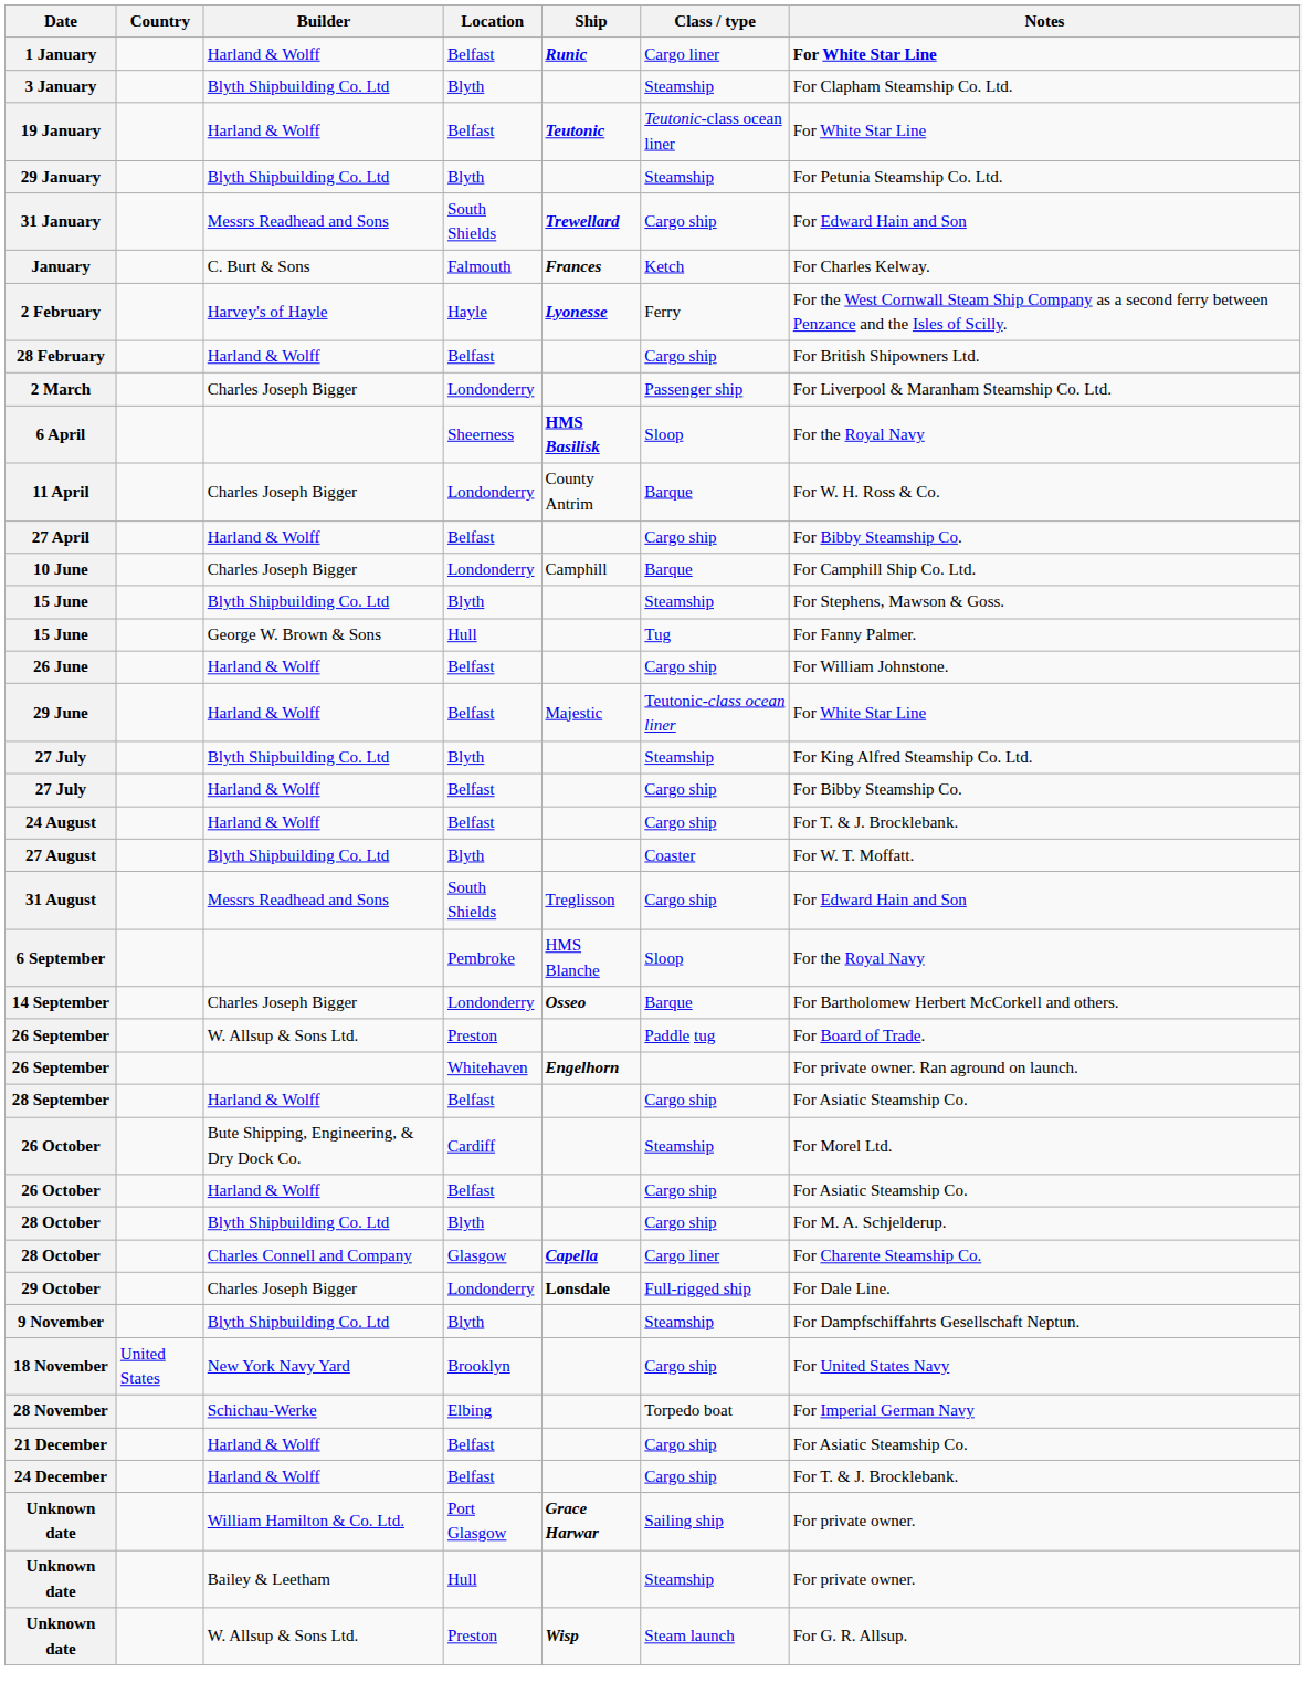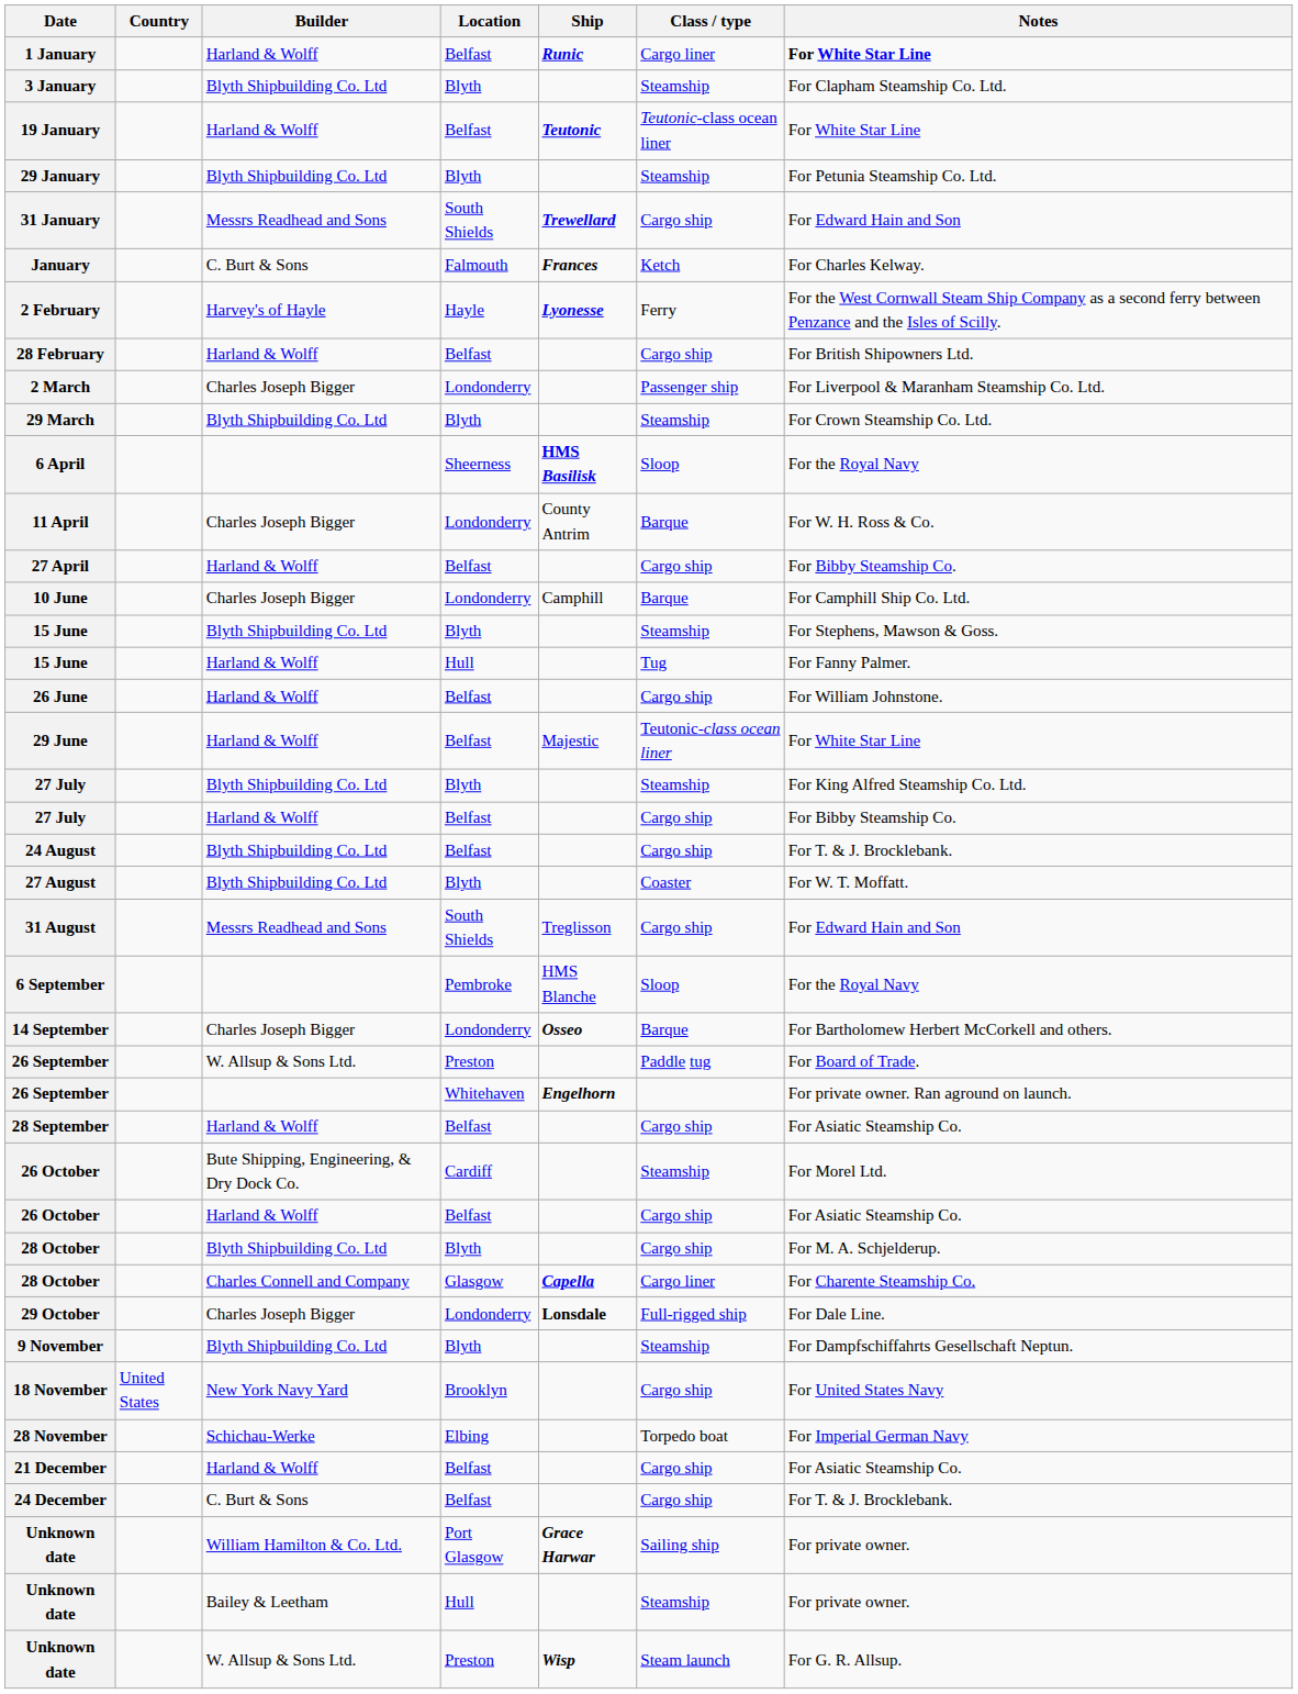 <table class="wikitable sortable" style="font-size:1.00em; line-height:1.5em;">
 <tr>
 <th width="100">Date</th>
 <th>Country</th>
 <th>Builder</th>
 <th>Location</th>
 <th>Ship</th>
 <th>Class / type</th>
 <th>Notes</th>
 </tr>
 <tr>
 <th>1 January</th>
 <td></td>
 <td><a href='#'>Harland & Wolff</a></td>
 <td><a href='#'>Belfast</a></td>
 <td><strong><em><a href='#'>Runic</a></em></strong></td>
 <td><a href='#'>Cargo liner</a></td>
 <td><strong>For <a href='#'>White Star Line</a></strong></td>
 </tr>
 <tr ---->
 <th>3 January</th>
 <td></td>
 <td><a href='#'>Blyth Shipbuilding Co. Ltd</a></td>
 <td><a href='#'>Blyth</a></td>
 <td><strong></strong></td>
 <td><a href='#'>Steamship</a></td>
 <td>For Clapham Steamship Co. Ltd.</td>
 </tr>
 <tr>
 <th>19 January</th>
 <td></td>
 <td><a href='#'>Harland & Wolff</a></td>
 <td><a href='#'>Belfast</a></td>
 <td><strong><em><a href='#'>Teutonic</a></em></strong></td>
 <td><a href='#'><em>Teutonic</em>-class ocean liner</a></td>
 <td>For <a href='#'>White Star Line</a></td>
 </tr>
 <tr ---->
 <th>29 January</th>
 <td></td>
 <td><a href='#'>Blyth Shipbuilding Co. Ltd</a></td>
 <td><a href='#'>Blyth</a></td>
 <td><strong></strong></td>
 <td><a href='#'>Steamship</a></td>
 <td>For Petunia Steamship Co. Ltd.</td>
 </tr>
 <tr>
 <th>31 January</th>
 <td></td>
 <td><a href='#'>Messrs Readhead and Sons</a></td>
 <td><a href='#'>South Shields</a></td>
 <td><strong><em><a href='#'>Trewellard</a></em></strong></td>
 <td><a href='#'>Cargo ship</a></td>
 <td>For <a href='#'>Edward Hain and Son</a></td>
 </tr>
 <tr --->
 <th>January</th>
 <td></td>
 <td>C. Burt & Sons</td>
 <td><a href='#'>Falmouth</a></td>
 <td><strong><em>Frances</em></strong></td>
 <td><a href='#'>Ketch</a></td>
 <td>For Charles Kelway.</td>
 </tr>
 <tr>
 <th>2 February</th>
 <td></td>
 <td><a href='#'>Harvey's of Hayle</a></td>
 <td><a href='#'>Hayle</a></td>
 <td><strong><em><a href='#'>Lyonesse</a></em></strong></td>
 <td>Ferry</td>
 <td>For the <a href='#'>West Cornwall Steam Ship Company</a> as a second ferry between <a href='#'>Penzance</a> and the <a href='#'>Isles of Scilly</a>.</td>
 </tr>
 <tr ---->
 <th>28 February</th>
 <td></td>
 <td><a href='#'>Harland & Wolff</a></td>
 <td><a href='#'>Belfast</a></td>
 <td><strong></strong></td>
 <td><a href='#'>Cargo ship</a></td>
 <td>For British Shipowners Ltd.</td>
 </tr>
 <tr ---->
 <th>2 March</th>
 <td></td>
 <td>Charles Joseph Bigger</td>
 <td><a href='#'>Londonderry</a></td>
 <td><strong></strong></td>
 <td><a href='#'>Passenger ship</a></td>
 <td>For Liverpool & Maranham Steamship Co. Ltd.</td>
 </tr>
 <tr ---->
+<th>29 March</th>
+<td></td>
+<td><a href='#'>Blyth Shipbuilding Co. Ltd</a></td>
+<td><a href='#'>Blyth</a></td>
+<td><strong></strong></td>
+<td><a href='#'>Steamship</a></td>
+<td>For Crown Steamship Co. Ltd.</td>
+</tr>
+<tr ---->
 <th>6 April</th>
 <td></td>
 <td></td>
 <td><a href='#'>Sheerness</a></td>
 <td><a href='#'><strong>HMS<em> Basilisk<strong><em></a></td>
 <td><a href='#'>Sloop</a></td>
 <td>For the <a href='#'>Royal Navy</a></td>
 </tr>
 <tr ---->
 <th>11 April</th>
 <td></td>
 <td>Charles Joseph Bigger</td>
 <td><a href='#'>Londonderry</a></td>
 <td></em></strong>County Antrim<strong><em></td>
 <td><a href='#'>Barque</a></td>
 <td>For W. H. Ross & Co.</td>
 </tr>
 <tr ---->
 <th>27 April</th>
 <td></td>
 <td><a href='#'>Harland & Wolff</a></td>
 <td><a href='#'>Belfast</a></td>
 <td></strong><strong></td>
 <td><a href='#'>Cargo ship</a></td>
 <td>For <a href='#'>Bibby Steamship Co</a>.</td>
 </tr>
 <tr ---->
 <th>10 June</th>
 <td></td>
 <td>Charles Joseph Bigger</td>
 <td><a href='#'>Londonderry</a></td>
 <td></em></strong>Camphill<strong><em></td>
 <td><a href='#'>Barque</a></td>
 <td>For Camphill Ship Co. Ltd.</td>
 </tr>
 <tr ---->
 <th>15 June</th>
 <td></td>
 <td><a href='#'>Blyth Shipbuilding Co. Ltd</a></td>
 <td><a href='#'>Blyth</a></td>
 <td></strong><strong></td>
 <td><a href='#'>Steamship</a></td>
 <td>For Stephens, Mawson & Goss.</td>
 </tr>
 <tr --->
 <th>15 June</th>
 <td></td>
-<td>George W. Brown & Sons</td>
+<td><a href='#'>Harland & Wolff</a></td>
 <td><a href='#'>Hull</a></td>
 <td></strong><strong></td>
 <td><a href='#'>Tug</a></td>
 <td>For Fanny Palmer.</td>
 </tr>
 <tr ---->
 <th>26 June</th>
 <td></td>
 <td><a href='#'>Harland & Wolff</a></td>
 <td><a href='#'>Belfast</a></td>
 <td></strong><strong></td>
 <td><a href='#'>Cargo ship</a></td>
 <td>For William Johnstone.</td>
 </tr>
 <tr>
 <th>29 June</th>
 <td></td>
 <td><a href='#'>Harland & Wolff</a></td>
 <td><a href='#'>Belfast</a></td>
 <td></em></strong><a href='#'>Majestic</a><strong><em></td>
 <td><a href='#'></em>Teutonic<em>-class ocean liner</a></td>
 <td>For <a href='#'>White Star Line</a></td>
 </tr>
 <tr ---->
 <th>27 July</th>
 <td></td>
 <td><a href='#'>Blyth Shipbuilding Co. Ltd</a></td>
 <td><a href='#'>Blyth</a></td>
 <td></strong><strong></td>
 <td><a href='#'>Steamship</a></td>
 <td>For King Alfred Steamship Co. Ltd.</td>
 </tr>
 <tr ---->
 <th>27 July</th>
 <td></td>
 <td><a href='#'>Harland & Wolff</a></td>
 <td><a href='#'>Belfast</a></td>
 <td></strong><strong></td>
 <td><a href='#'>Cargo ship</a></td>
 <td>For Bibby Steamship Co.</td>
 </tr>
 <tr ---->
 <th>24 August</th>
 <td></td>
-<td><a href='#'>Harland & Wolff</a></td>
+<td><a href='#'>Blyth Shipbuilding Co. Ltd</a></td>
 <td><a href='#'>Belfast</a></td>
 <td></strong><strong></td>
 <td><a href='#'>Cargo ship</a></td>
 <td>For T. & J. Brocklebank.</td>
 </tr>
 <tr ---->
 <th>27 August</th>
 <td></td>
 <td><a href='#'>Blyth Shipbuilding Co. Ltd</a></td>
 <td><a href='#'>Blyth</a></td>
 <td></strong><strong></td>
 <td><a href='#'>Coaster</a></td>
 <td>For W. T. Moffatt.</td>
 </tr>
 <tr ---->
 <th>31 August</th>
 <td></td>
 <td><a href='#'>Messrs Readhead and Sons</a></td>
 <td><a href='#'>South Shields</a></td>
 <td></em></strong><a href='#'>Treglisson</a><strong><em></td>
 <td><a href='#'>Cargo ship</a></td>
 <td>For <a href='#'>Edward Hain and Son</a></td>
 </tr>
 <tr --->
 <th>6 September</th>
 <td></td>
 <td></td>
 <td><a href='#'>Pembroke</a></td>
 <td><a href='#'></strong>HMS </em>Blanche</em></strong></a></td>
 <td><a href='#'>Sloop</a></td>
 <td>For the <a href='#'>Royal Navy</a></td>
 </tr>
 <tr ---->
 <th>14 September</th>
 <td></td>
 <td>Charles Joseph Bigger</td>
 <td><a href='#'>Londonderry</a></td>
 <td><strong><em>Osseo</em></strong></td>
 <td><a href='#'>Barque</a></td>
 <td>For Bartholomew Herbert McCorkell and others.</td>
 </tr>
 <tr ---->
 <th>26 September</th>
 <td></td>
 <td>W. Allsup & Sons Ltd.</td>
 <td><a href='#'>Preston</a></td>
 <td><strong></strong></td>
 <td><a href='#'>Paddle</a> <a href='#'>tug</a></td>
 <td>For <a href='#'>Board of Trade</a>.</td>
 </tr>
 <tr>
 <th>26 September</th>
 <td></td>
 <td></td>
 <td><a href='#'>Whitehaven</a></td>
 <td><strong><em>Engelhorn</em></strong></td>
 <td></td>
 <td>For private owner. Ran aground on launch.</td>
 </tr>
 <tr ---->
 <th>28 September</th>
 <td></td>
 <td><a href='#'>Harland & Wolff</a></td>
 <td><a href='#'>Belfast</a></td>
 <td><strong></strong></td>
 <td><a href='#'>Cargo ship</a></td>
 <td>For Asiatic Steamship Co.</td>
 </tr>
 <tr --->
 <th>26 October</th>
 <td></td>
 <td>Bute Shipping, Engineering, & Dry Dock Co.</td>
 <td><a href='#'>Cardiff</a></td>
 <td><strong></strong></td>
 <td><a href='#'>Steamship</a></td>
 <td>For Morel Ltd.</td>
 </tr>
 <tr ---->
 <th>26 October</th>
 <td></td>
 <td><a href='#'>Harland & Wolff</a></td>
 <td><a href='#'>Belfast</a></td>
 <td><strong></strong></td>
 <td><a href='#'>Cargo ship</a></td>
 <td>For Asiatic Steamship Co.</td>
 </tr>
 <tr ---->
 <th>28 October</th>
 <td></td>
 <td><a href='#'>Blyth Shipbuilding Co. Ltd</a></td>
 <td><a href='#'>Blyth</a></td>
 <td><strong></strong></td>
 <td><a href='#'>Cargo ship</a></td>
 <td>For M. A. Schjelderup.</td>
 </tr>
 <tr>
 <th>28 October</th>
 <td></td>
 <td><a href='#'>Charles Connell and Company</a></td>
 <td><a href='#'>Glasgow</a></td>
 <td><strong><em><a href='#'>Capella</a></em></strong></td>
 <td><a href='#'>Cargo liner</a></td>
 <td>For <a href='#'>Charente Steamship Co.</a></td>
 </tr>
 <tr ---->
 <th>29 October</th>
 <td></td>
 <td>Charles Joseph Bigger</td>
 <td><a href='#'>Londonderry</a></td>
 <td><strong>Lonsdale</strong></td>
 <td><a href='#'>Full-rigged ship</a></td>
 <td>For Dale Line.</td>
 </tr>
 <tr ---->
 <th>9 November</th>
 <td></td>
 <td><a href='#'>Blyth Shipbuilding Co. Ltd</a></td>
 <td><a href='#'>Blyth</a></td>
 <td><strong></strong></td>
 <td><a href='#'>Steamship</a></td>
 <td>For Dampfschiffahrts Gesellschaft Neptun.</td>
 </tr>
 <tr>
 <th>18 November</th>
 <td> <a href='#'>United States</a></td>
 <td><a href='#'>New York Navy Yard</a></td>
 <td><a href='#'>Brooklyn</a></td>
 <td><strong></strong></td>
 <td><a href='#'>Cargo ship</a></td>
 <td>For <a href='#'>United States Navy</a></td>
 </tr>
 <tr>
 <th>28 November</th>
 <td></td>
 <td><a href='#'>Schichau-Werke</a></td>
 <td><a href='#'>Elbing</a></td>
 <td><strong></strong></td>
 <td>Torpedo boat</td>
 <td>For <a href='#'>Imperial German Navy</a></td>
 </tr>
 <tr ---->
 <th>21 December</th>
 <td></td>
 <td><a href='#'>Harland & Wolff</a></td>
 <td><a href='#'>Belfast</a></td>
 <td><strong></strong></td>
 <td><a href='#'>Cargo ship</a></td>
 <td>For Asiatic Steamship Co.</td>
 </tr>
 <tr ---->
 <th>24 December</th>
 <td></td>
-<td><a href='#'>Harland & Wolff</a></td>
+<td>C. Burt & Sons</td>
 <td><a href='#'>Belfast</a></td>
 <td><strong></strong></td>
 <td><a href='#'>Cargo ship</a></td>
 <td>For T. & J. Brocklebank.</td>
 </tr>
 <tr>
 <th>Unknown date</th>
 <td></td>
 <td><a href='#'>William Hamilton & Co. Ltd.</a></td>
 <td><a href='#'>Port Glasgow</a></td>
 <td><strong><em>Grace Harwar</em></strong></td>
 <td><a href='#'>Sailing ship</a></td>
 <td>For private owner.</td>
 </tr>
 <tr ---->
 <th>Unknown date</th>
 <td></td>
 <td>Bailey & Leetham</td>
 <td><a href='#'>Hull</a></td>
 <td><strong></strong></td>
 <td><a href='#'>Steamship</a></td>
 <td>For private owner.</td>
 </tr>
 <tr ---->
 <th>Unknown date</th>
 <td></td>
 <td>W. Allsup & Sons Ltd.</td>
 <td><a href='#'>Preston</a></td>
 <td><strong><em>Wisp</em></strong></td>
 <td><a href='#'>Steam launch</a></td>
 <td>For G. R. Allsup.</td>
 </tr>
 </table>
